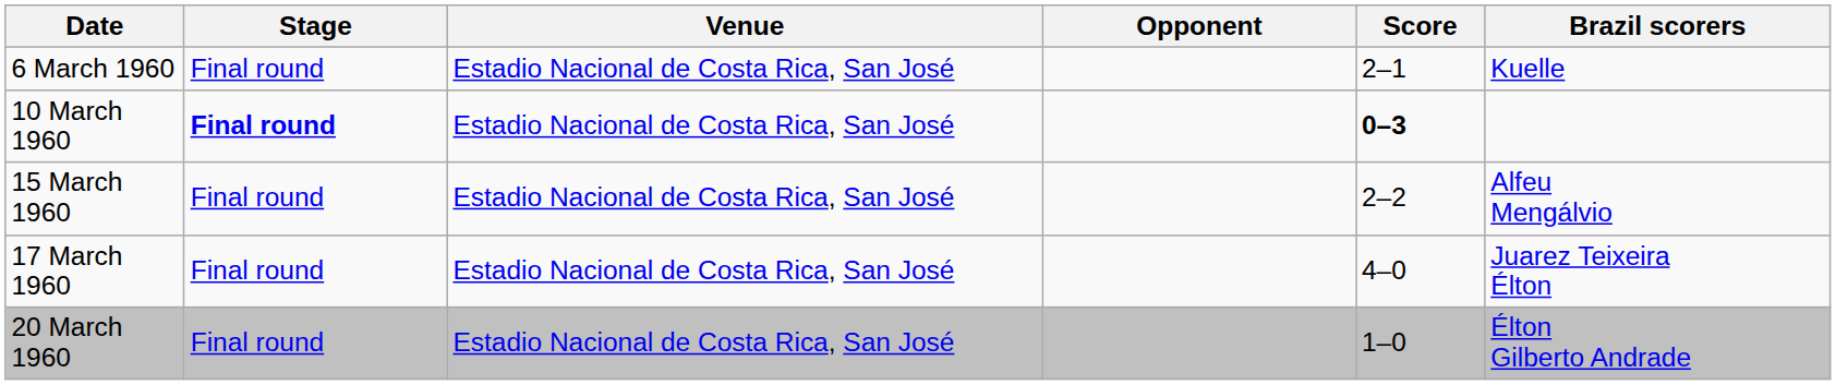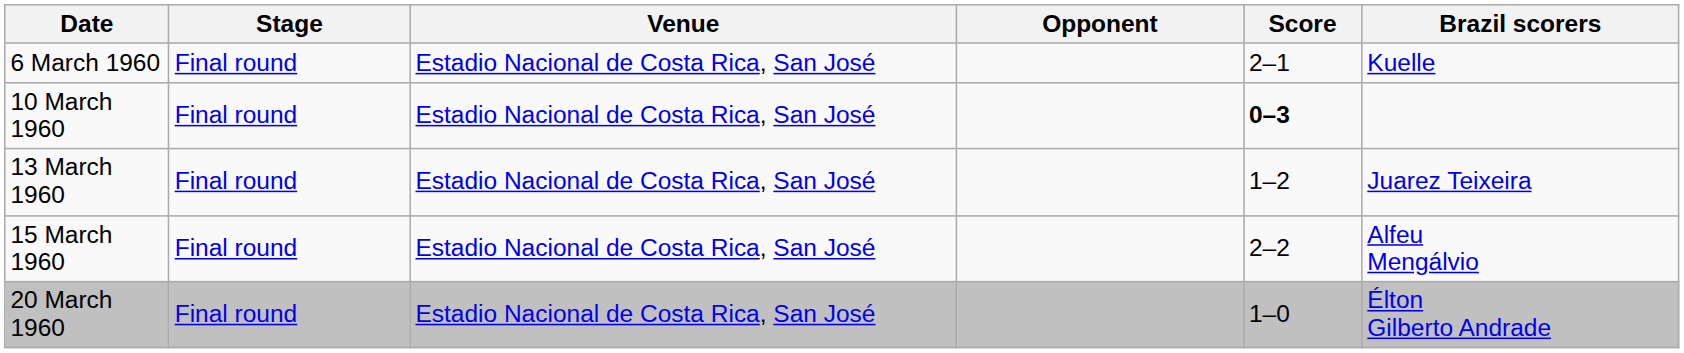 <table class="wikitable">
 <tr>
 <th width=100px>Date</th>
 <th width=150px>Stage</th>
 <th width=350px>Venue</th>
 <th width=180px>Opponent</th>
 <th width=70px>Score</th>
 <th width=200px>Brazil scorers</th>
 </tr>
 <tr>
 <td>6 March 1960</td>
 <td><a href='#'>Final round</a></td>
 <td><a href='#'>Estadio Nacional de Costa Rica</a>, <a href='#'>San José</a></td>
 <td></td>
 <td>2–1</td>
 <td><a href='#'>Kuelle</a> </td>
 </tr>
 <tr>
 <td>10 March 1960</td>
-<td><strong><a href='#'>Final round</a></strong></td>
+<td><a href='#'>Final round</a></td>
 <td><a href='#'>Estadio Nacional de Costa Rica</a>, <a href='#'>San José</a></td>
 <td></td>
 <td><strong>0–3</strong></td>
 <td></td>
+</tr>
+<tr>
+<td>13 March 1960</td>
+<td><a href='#'>Final round</a></td>
+<td><a href='#'>Estadio Nacional de Costa Rica</a>, <a href='#'>San José</a></td>
+<td></td>
+<td>1–2</td>
+<td><a href='#'>Juarez Teixeira</a> </td>
 </tr>
 <tr>
 <td>15 March 1960</td>
 <td><a href='#'>Final round</a></td>
 <td><a href='#'>Estadio Nacional de Costa Rica</a>, <a href='#'>San José</a></td>
 <td></td>
 <td>2–2</td>
 <td><a href='#'>Alfeu</a>  <br> <a href='#'>Mengálvio</a> </td>
-</tr>
-<tr>
-<td>17 March 1960</td>
-<td><a href='#'>Final round</a></td>
-<td><a href='#'>Estadio Nacional de Costa Rica</a>, <a href='#'>San José</a></td>
-<td></td>
-<td>4–0</td>
-<td><a href='#'>Juarez Teixeira</a>  <br> <a href='#'>Élton</a> </td>
 </tr>
 <tr style="background:silver;">
 <td>20 March 1960</td>
 <td><a href='#'>Final round</a></td>
 <td><a href='#'>Estadio Nacional de Costa Rica</a>, <a href='#'>San José</a></td>
 <td></td>
 <td>1–0</td>
 <td><a href='#'>Élton</a>  <br> <a href='#'>Gilberto Andrade</a> </td>
 </tr>
 </table>
